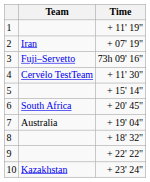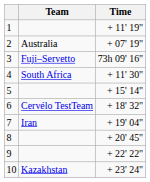 <table class=wikitable>
 <tr>
 <th></th>
 <th>Team</th>
 <th>Time</th>
 </tr>
 <tr>
 <td>1</td>
 <td></td>
 <td align=right>+ 11' 19"</td>
 </tr>
 <tr>
 <td>2</td>
-<td><a href='#'>Iran</a></td>
+<td>Australia</td>
 <td align=right>+ 07' 19"</td>
 </tr>
 <tr>
 <td>3</td>
 <td><a href='#'>Fuji–Servetto</a></td>
 <td align=right>73h 09' 16"</td>
 </tr>
 <tr>
 <td>4</td>
-<td><a href='#'>Cervélo TestTeam</a></td>
+<td><a href='#'>South Africa</a></td>
 <td align=right>+ 11' 30"</td>
 </tr>
 <tr>
 <td>5</td>
 <td></td>
 <td align=right>+ 15' 14"</td>
 </tr>
 <tr>
 <td>6</td>
-<td><a href='#'>South Africa</a></td>
-<td align=right>+ 20' 45"</td>
+<td><a href='#'>Cervélo TestTeam</a></td>
+<td align=right>+ 18' 32"</td>
 </tr>
 <tr>
 <td>7</td>
-<td>Australia</td>
+<td><a href='#'>Iran</a></td>
 <td align=right>+ 19' 04"</td>
 </tr>
 <tr>
 <td>8</td>
 <td></td>
-<td align=right>+ 18' 32"</td>
+<td align=right>+ 20' 45"</td>
 </tr>
 <tr>
 <td>9</td>
 <td></td>
 <td align=right>+ 22' 22"</td>
 </tr>
 <tr>
 <td>10</td>
 <td><a href='#'>Kazakhstan</a></td>
 <td align=right>+ 23' 24"</td>
 </tr>
 </table>
